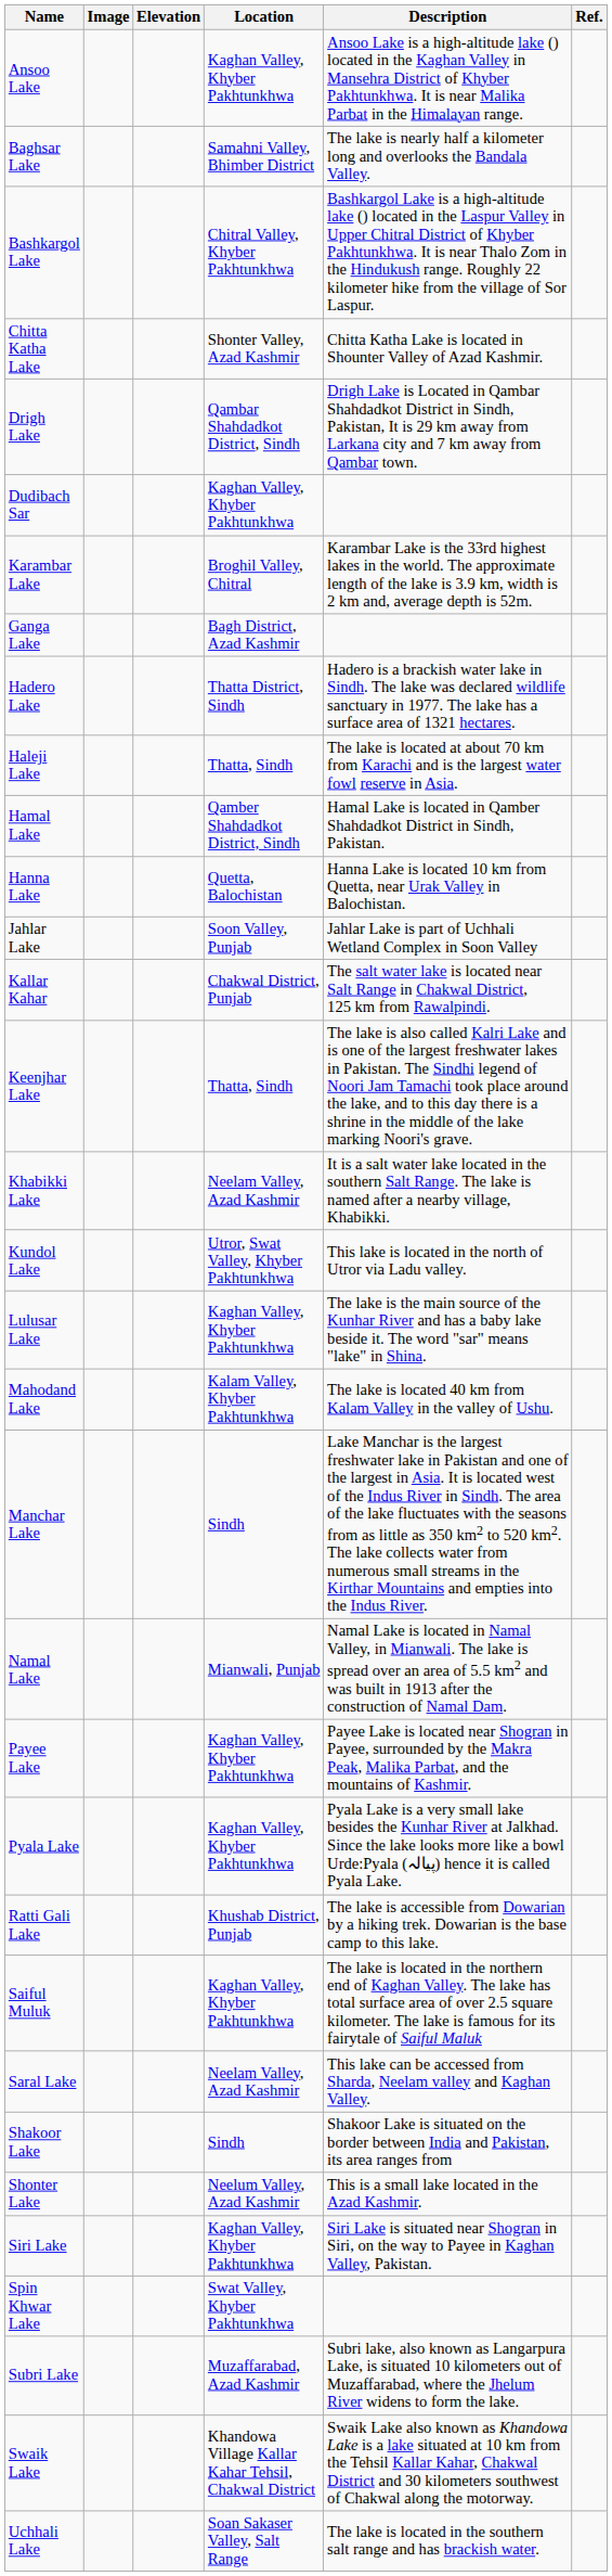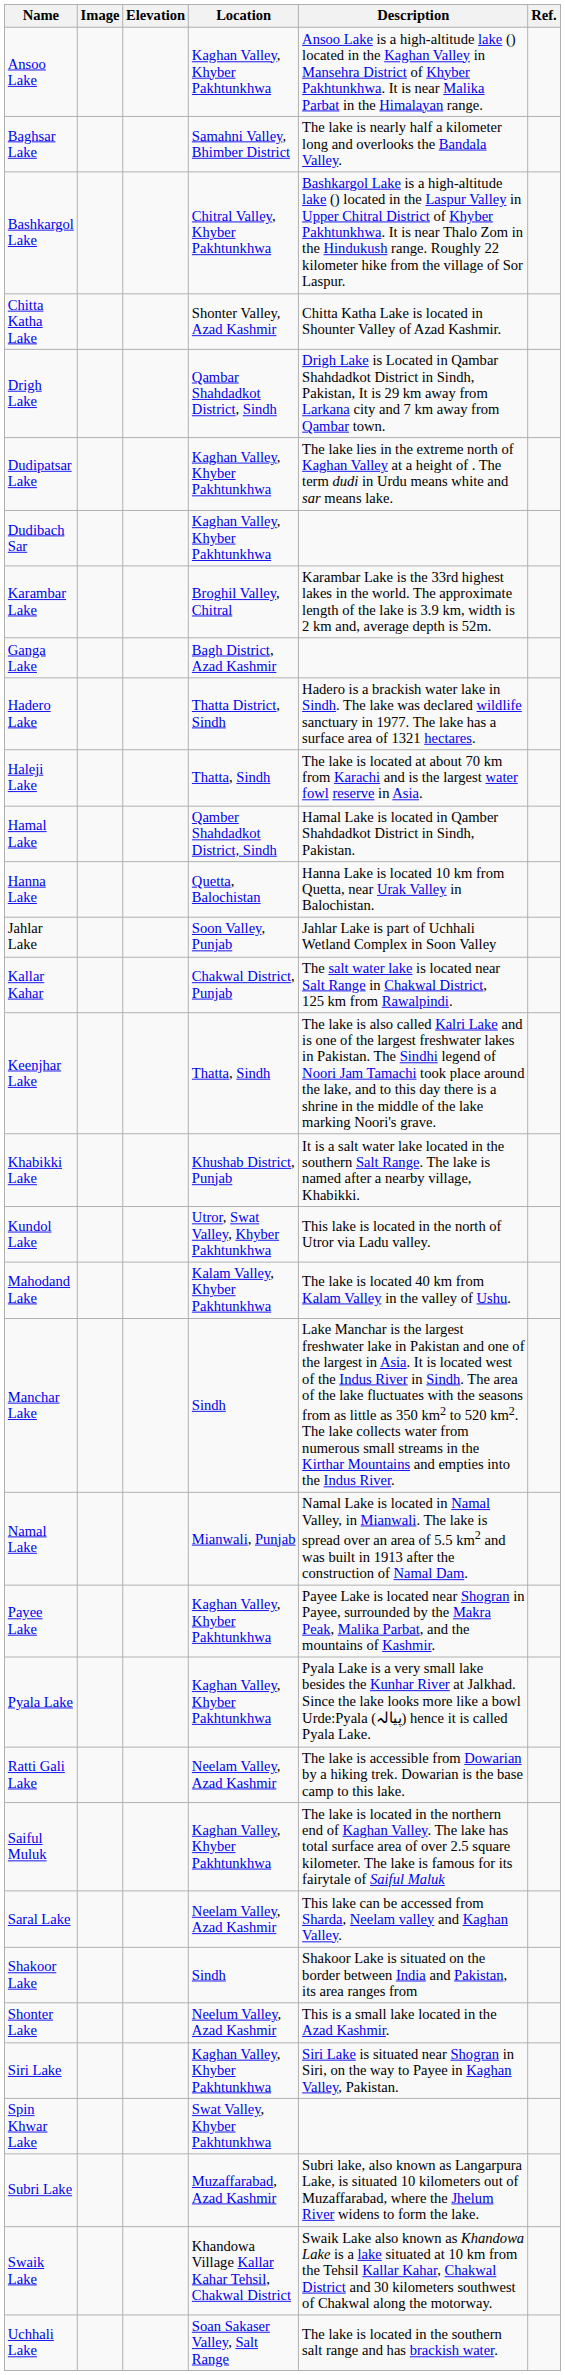 <table class="wikitable sortable" style="width:98%">
 <tr>
 <th class="sortable" ! width="12%">Name</th>
 <th class="unsortable">Image</th>
 <th class="sortable">Elevation</th>
 <th class="sortable">Location</th>
 <th class="unsortable">Description</th>
 <th class="unsortable">Ref.</th>
 </tr>
 <tr ->
 <td><a href='#'>Ansoo Lake</a></td>
 <td></td>
 <td></td>
 <td><a href='#'>Kaghan Valley</a>, <a href='#'>Khyber Pakhtunkhwa</a><br></td>
 <td><a href='#'>Ansoo Lake</a> is a high-altitude <a href='#'>lake</a> () located in the <a href='#'>Kaghan Valley</a> in <a href='#'>Mansehra District</a> of <a href='#'>Khyber Pakhtunkhwa</a>. It is near <a href='#'>Malika Parbat</a> in the <a href='#'>Himalayan</a> range.</td>
 <td></td>
 </tr>
 <tr ->
 <td><a href='#'>Baghsar Lake</a></td>
 <td></td>
 <td></td>
 <td><a href='#'>Samahni Valley</a>, <a href='#'>Bhimber District</a><br></td>
 <td>The lake is nearly half a kilometer long and overlooks the <a href='#'>Bandala Valley</a>.</td>
 <td></td>
 </tr>
 <tr ->
 <td><a href='#'>Bashkargol Lake</a></td>
 <td></td>
 <td></td>
 <td><a href='#'>Chitral Valley</a>, <a href='#'>Khyber Pakhtunkhwa</a><br></td>
 <td><a href='#'>Bashkargol Lake</a> is a high-altitude <a href='#'>lake</a> () located in the <a href='#'>Laspur Valley</a> in <a href='#'>Upper Chitral District</a> of <a href='#'>Khyber Pakhtunkhwa</a>. It is near Thalo Zom in the <a href='#'>Hindukush</a> range. Roughly 22 kilometer hike from the village of Sor Laspur.</td>
 <td></td>
 </tr>
 <tr ->
 <td><a href='#'>Chitta Katha Lake</a></td>
 <td></td>
 <td></td>
 <td>Shonter Valley, <a href='#'>Azad Kashmir</a><br></td>
 <td>Chitta Katha Lake is located in Shounter Valley of Azad Kashmir.</td>
 <td></td>
 </tr>
 <tr ->
 <td><a href='#'>Drigh Lake</a></td>
 <td></td>
 <td></td>
 <td><a href='#'>Qambar Shahdadkot District</a>, <a href='#'>Sindh</a><br></td>
 <td><a href='#'>Drigh Lake</a> is Located in Qambar Shahdadkot District in Sindh, Pakistan, It is 29 km away from <a href='#'>Larkana</a> city and 7 km away from <a href='#'>Qambar</a> town.</td>
+<td></td>
+</tr>
+<tr ->
+<td><a href='#'>Dudipatsar Lake</a></td>
+<td></td>
+<td></td>
+<td><a href='#'>Kaghan Valley</a>, <a href='#'>Khyber Pakhtunkhwa</a><br></td>
+<td>The lake lies in the extreme north of <a href='#'>Kaghan Valley</a> at a height of . The term <em>dudi</em> in Urdu means white and <em>sar</em> means lake.</td>
 <td></td>
 </tr>
 <tr ->
 <td><a href='#'>Dudibach Sar</a></td>
 <td></td>
 <td></td>
 <td><a href='#'>Kaghan Valley</a>, <a href='#'>Khyber Pakhtunkhwa</a><br></td>
 <td></td>
 <td></td>
 </tr>
 <tr ->
 <td><a href='#'>Karambar Lake</a></td>
 <td></td>
 <td></td>
 <td><a href='#'>Broghil Valley</a>, <a href='#'>Chitral</a><br></td>
 <td>Karambar Lake is the 33rd highest lakes in the world. The approximate length of the lake is 3.9 km, width is 2 km and, average depth is 52m.</td>
 <td></td>
 </tr>
 <tr ->
 <td><a href='#'>Ganga Lake</a></td>
 <td></td>
 <td></td>
 <td><a href='#'>Bagh District</a>, <a href='#'>Azad Kashmir</a></td>
 <td></td>
 <td></td>
 </tr>
 <tr ->
 <td><a href='#'>Hadero Lake</a></td>
 <td></td>
 <td></td>
 <td><a href='#'>Thatta District</a>, <a href='#'>Sindh</a><br></td>
 <td>Hadero is a brackish water lake in <a href='#'>Sindh</a>. The lake was declared <a href='#'>wildlife</a> sanctuary in 1977. The lake has a surface area of 1321 <a href='#'>hectares</a>.</td>
 <td><br></td>
 </tr>
 <tr ->
 <td><a href='#'>Haleji Lake</a></td>
 <td></td>
 <td></td>
 <td><a href='#'>Thatta</a>, <a href='#'>Sindh</a><br></td>
 <td>The lake is located at about 70 km from <a href='#'>Karachi</a> and is the largest <a href='#'>water fowl</a> <a href='#'>reserve</a> in <a href='#'>Asia</a>.</td>
 <td></td>
 </tr>
 <tr ->
 <td><a href='#'>Hamal Lake</a></td>
 <td></td>
 <td></td>
 <td><a href='#'>Qamber Shahdadkot District, Sindh</a><br></td>
 <td>Hamal Lake is located in Qamber Shahdadkot District in Sindh, Pakistan.</td>
 <td></td>
 </tr>
 <tr ->
 <td><a href='#'>Hanna Lake</a></td>
 <td></td>
 <td></td>
 <td><a href='#'>Quetta</a>, <a href='#'>Balochistan</a><br></td>
 <td>Hanna Lake is located 10 km from Quetta, near <a href='#'>Urak Valley</a> in Balochistan.</td>
 <td></td>
 </tr>
 <tr ->
 <td>Jahlar Lake</td>
 <td></td>
 <td></td>
 <td><a href='#'>Soon Valley</a>, <a href='#'>Punjab</a><br></td>
 <td>Jahlar Lake is part of Uchhali Wetland Complex in Soon Valley</td>
 <td></td>
 </tr>
 <tr ->
 <td><a href='#'>Kallar Kahar</a></td>
 <td></td>
 <td></td>
 <td><a href='#'>Chakwal District</a>, <a href='#'>Punjab</a><br></td>
 <td>The <a href='#'>salt water lake</a> is located near <a href='#'>Salt Range</a> in <a href='#'>Chakwal District</a>, 125 km from <a href='#'>Rawalpindi</a>.</td>
 <td></td>
 </tr>
 <tr ->
 <td><a href='#'>Keenjhar Lake</a></td>
 <td></td>
 <td></td>
 <td><a href='#'>Thatta</a>, <a href='#'>Sindh</a><br></td>
 <td>The lake is also called <a href='#'>Kalri Lake</a> and is one of the largest freshwater lakes in Pakistan. The <a href='#'>Sindhi</a> legend of <a href='#'>Noori Jam Tamachi</a> took place around the lake, and to this day there is a shrine in the middle of the lake marking Noori's grave.</td>
 <td></td>
 </tr>
 <tr ->
 <td><a href='#'>Khabikki Lake</a></td>
 <td></td>
 <td></td>
-<td><a href='#'>Neelam Valley</a>, <a href='#'>Azad Kashmir</a><br></td>
+<td><a href='#'>Khushab District</a>, <a href='#'>Punjab</a><br></td>
 <td>It is a salt water lake located in the southern <a href='#'>Salt Range</a>. The lake is named after a nearby village, Khabikki.</td>
 <td></td>
 </tr>
 <tr ->
 <td><a href='#'>Kundol Lake</a></td>
 <td></td>
 <td></td>
 <td><a href='#'>Utror</a>, <a href='#'>Swat Valley</a>, <a href='#'>Khyber Pakhtunkhwa</a><br></td>
 <td>This lake is located in the north of Utror via Ladu valley.</td>
-<td></td>
-</tr>
-<tr ->
-<td><a href='#'>Lulusar Lake</a></td>
-<td></td>
-<td></td>
-<td><a href='#'>Kaghan Valley</a>, <a href='#'>Khyber Pakhtunkhwa</a><br></td>
-<td>The lake is the main source of the <a href='#'>Kunhar River</a> and has a baby lake beside it. The word "sar" means "lake" in <a href='#'>Shina</a>.</td>
 <td></td>
 </tr>
 <tr ->
 <td><a href='#'>Mahodand Lake</a></td>
 <td></td>
 <td></td>
 <td><a href='#'>Kalam Valley</a>, <a href='#'>Khyber Pakhtunkhwa</a><br></td>
 <td>The lake is located 40 km from <a href='#'>Kalam Valley</a> in the valley of <a href='#'>Ushu</a>.</td>
 <td></td>
 </tr>
 <tr ->
 <td><a href='#'>Manchar Lake</a></td>
 <td></td>
 <td></td>
 <td><a href='#'>Sindh</a><br></td>
 <td>Lake Manchar is the largest freshwater lake in Pakistan and one of the largest in <a href='#'>Asia</a>. It is located west of the <a href='#'>Indus River</a> in <a href='#'>Sindh</a>. The area of the lake fluctuates with the seasons from as little as 350 km<sup>2</sup> to 520 km<sup>2</sup>. The lake collects water from numerous small streams in the <a href='#'>Kirthar Mountains</a> and empties into the <a href='#'>Indus River</a>.</td>
 <td></td>
 </tr>
 <tr ->
 <td><a href='#'>Namal Lake</a></td>
 <td></td>
 <td></td>
 <td><a href='#'>Mianwali</a>, <a href='#'>Punjab</a><br></td>
 <td>Namal Lake is located in <a href='#'>Namal</a> Valley, in <a href='#'>Mianwali</a>. The lake is spread over an area of 5.5 km<sup>2</sup> and was built in 1913 after the construction of <a href='#'>Namal Dam</a>.</td>
 <td></td>
 </tr>
 <tr ->
 <td><a href='#'>Payee Lake</a></td>
 <td></td>
 <td></td>
 <td><a href='#'>Kaghan Valley</a>, <a href='#'>Khyber Pakhtunkhwa</a><br></td>
 <td>Payee Lake is located near <a href='#'>Shogran</a> in Payee, surrounded by the <a href='#'>Makra Peak</a>, <a href='#'>Malika Parbat</a>, and the mountains of <a href='#'>Kashmir</a>.</td>
 <td></td>
 </tr>
 <tr ->
 <td><a href='#'>Pyala Lake</a></td>
 <td></td>
 <td></td>
 <td><a href='#'>Kaghan Valley</a>, <a href='#'>Khyber Pakhtunkhwa</a><br></td>
 <td>Pyala Lake is a very small lake besides the <a href='#'>Kunhar River</a> at Jalkhad. Since the lake looks more like a bowl Urde:Pyala (پیالہ) hence it is called Pyala Lake.</td>
 <td></td>
 </tr>
 <tr ->
 <td><a href='#'>Ratti Gali Lake</a></td>
 <td></td>
 <td></td>
-<td><a href='#'>Khushab District</a>, <a href='#'>Punjab</a><br></td>
+<td><a href='#'>Neelam Valley</a>, <a href='#'>Azad Kashmir</a><br></td>
 <td>The lake is accessible from <a href='#'>Dowarian</a> by a  hiking trek. Dowarian is the base camp to this lake.</td>
 <td></td>
 </tr>
 <tr ->
 <td><a href='#'>Saiful Muluk</a></td>
 <td></td>
 <td></td>
 <td><a href='#'>Kaghan Valley</a>, <a href='#'>Khyber Pakhtunkhwa</a><br></td>
 <td>The lake is located in the northern end of <a href='#'>Kaghan Valley</a>. The lake has total surface area of over 2.5 square kilometer. The lake is famous for its fairytale of <a href='#'><em>Saiful Maluk</em></a></td>
 <td></td>
 </tr>
 <tr ->
 <td><a href='#'>Saral Lake</a></td>
 <td></td>
 <td></td>
 <td><a href='#'>Neelam Valley</a>, <a href='#'>Azad Kashmir</a><br></td>
 <td>This lake can be accessed from <a href='#'>Sharda</a>, <a href='#'>Neelam valley</a> and <a href='#'>Kaghan Valley</a>.</td>
 <td></td>
 </tr>
 <tr ->
 <td><a href='#'>Shakoor Lake</a></td>
 <td></td>
 <td></td>
 <td><a href='#'>Sindh</a><br></td>
 <td>Shakoor Lake is situated on the border between <a href='#'>India</a> and <a href='#'>Pakistan</a>, its area ranges from </td>
 <td></td>
 </tr>
 <tr ->
 <td><a href='#'>Shonter Lake</a></td>
 <td></td>
 <td></td>
 <td><a href='#'>Neelum Valley</a>, <a href='#'>Azad Kashmir</a><br></td>
 <td>This is a small lake located in the <a href='#'>Azad Kashmir</a>.</td>
 <td></td>
 </tr>
 <tr ->
 <td><a href='#'>Siri Lake</a></td>
 <td></td>
 <td></td>
 <td><a href='#'>Kaghan Valley</a>, <a href='#'>Khyber Pakhtunkhwa</a><br></td>
 <td><a href='#'>Siri Lake</a> is situated near <a href='#'>Shogran</a> in Siri, on the way to Payee in <a href='#'>Kaghan Valley</a>, Pakistan.</td>
 <td></td>
 </tr>
 <tr ->
 <td><a href='#'>Spin Khwar Lake</a></td>
 <td></td>
 <td></td>
 <td><a href='#'>Swat Valley</a>, <a href='#'>Khyber Pakhtunkhwa</a></td>
 <td></td>
 <td></td>
 </tr>
 <tr ->
 <td><a href='#'>Subri Lake</a></td>
 <td></td>
 <td></td>
 <td><a href='#'>Muzaffarabad</a>, <a href='#'>Azad Kashmir</a><br></td>
 <td>Subri lake, also known as Langarpura Lake, is situated 10 kilometers out of Muzaffarabad, where the <a href='#'>Jhelum River</a> widens to form the lake.</td>
 <td></td>
 </tr>
 <tr ->
 <td><a href='#'>Swaik Lake</a></td>
 <td></td>
 <td></td>
 <td>Khandowa Village <a href='#'>Kallar Kahar Tehsil</a>, <a href='#'>Chakwal District</a><br></td>
 <td>Swaik Lake also known as <em>Khandowa Lake</em> is a <a href='#'>lake</a> situated at 10 km from the Tehsil <a href='#'>Kallar Kahar</a>, <a href='#'>Chakwal District</a> and 30 kilometers southwest of Chakwal along the motorway.</td>
 <td></td>
 </tr>
 <tr ->
 <td><a href='#'>Uchhali Lake</a></td>
 <td></td>
 <td></td>
 <td><a href='#'>Soan Sakaser Valley</a>, <a href='#'>Salt Range</a><br></td>
 <td>The lake is located in the southern salt range and has <a href='#'>brackish water</a>.</td>
 <td></td>
 </tr>
 </table>
